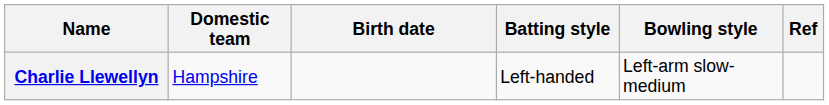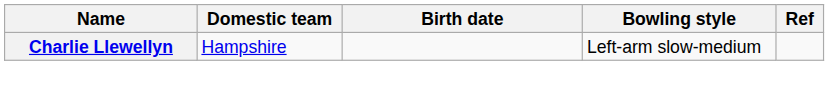 <table class="wikitable plainrowheaders" style="font-size:95%; width:80%;">
 <tr>
 <th scope="col" width="20%">Name</th>
 <th scope="col" width="15%">Domestic team</th>
 <th scope="col" width="25%">Birth date</th>
-<th scope="col" width="15%">Batting style</th>
 <th scope="col" width="20%">Bowling style</th>
 <th scope="col" width="5%">Ref</th>
 </tr>
 <tr>
 <th scope="row"><a href='#'>Charlie Llewellyn</a></th>
 <td><a href='#'>Hampshire</a></td>
 <td></td>
-<td>Left-handed</td>
 <td>Left-arm slow-medium</td>
 <td></td>
 </tr>
 </table>
